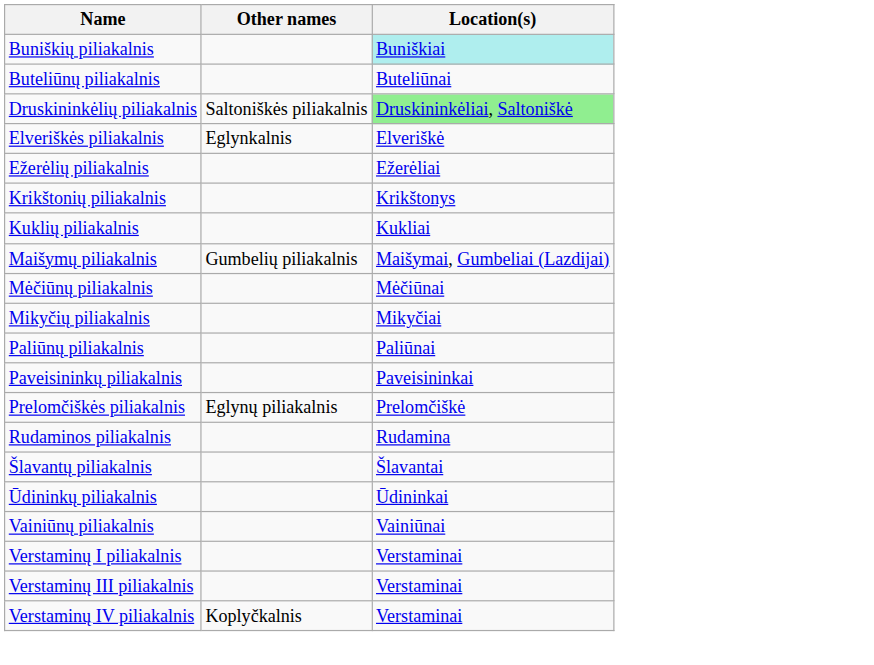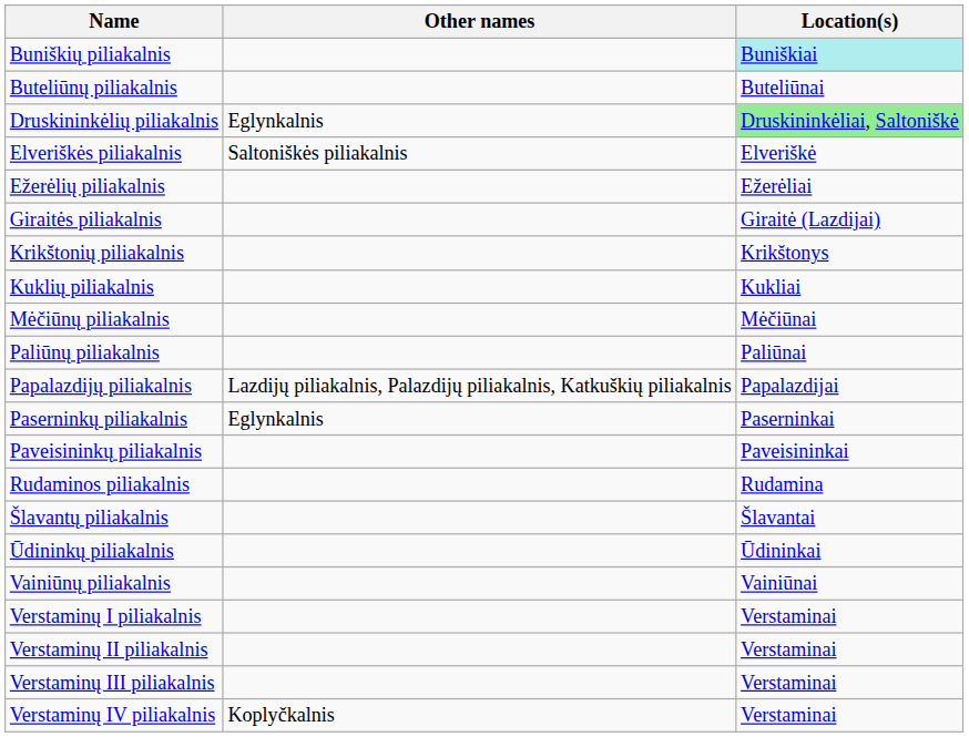 <table class="wikitable" style="font-size: 95%;">
 <tr>
 <th>Name</th>
 <th>Other names</th>
 <th>Location(s)</th>
 </tr>
 <tr>
 <td><a href='#'>Buniškių piliakalnis</a></td>
 <td></td>
 <td style="background: paleturquoise;"><a href='#'>Buniškiai</a></td>
 </tr>
 <tr>
 <td><a href='#'>Buteliūnų piliakalnis</a></td>
 <td></td>
 <td><a href='#'>Buteliūnai</a></td>
 </tr>
 <tr>
 <td><a href='#'>Druskininkėlių piliakalnis</a></td>
-<td>Saltoniškės piliakalnis</td>
+<td>Eglynkalnis</td>
 <td style="background: lightgreen;"><a href='#'>Druskininkėliai</a>, <a href='#'>Saltoniškė</a></td>
 </tr>
 <tr>
 <td><a href='#'>Elveriškės piliakalnis</a></td>
-<td>Eglynkalnis</td>
+<td>Saltoniškės piliakalnis</td>
 <td><a href='#'>Elveriškė</a></td>
 </tr>
 <tr>
 <td><a href='#'>Ežerėlių piliakalnis</a></td>
 <td></td>
 <td><a href='#'>Ežerėliai</a></td>
+</tr>
+<tr>
+<td><a href='#'>Giraitės piliakalnis</a></td>
+<td></td>
+<td><a href='#'>Giraitė (Lazdijai)</a></td>
 </tr>
 <tr>
 <td><a href='#'>Krikštonių piliakalnis</a></td>
 <td></td>
 <td><a href='#'>Krikštonys</a></td>
 </tr>
 <tr>
 <td><a href='#'>Kuklių piliakalnis</a></td>
 <td></td>
 <td><a href='#'>Kukliai</a></td>
 </tr>
 <tr>
-<td><a href='#'>Maišymų piliakalnis</a></td>
-<td>Gumbelių piliakalnis</td>
-<td><a href='#'>Maišymai</a>, <a href='#'>Gumbeliai (Lazdijai)</a></td>
-</tr>
-<tr>
 <td><a href='#'>Mėčiūnų piliakalnis</a></td>
 <td></td>
 <td><a href='#'>Mėčiūnai</a></td>
-</tr>
-<tr>
-<td><a href='#'>Mikyčių piliakalnis</a></td>
-<td></td>
-<td><a href='#'>Mikyčiai</a></td>
 </tr>
 <tr>
 <td><a href='#'>Paliūnų piliakalnis</a></td>
 <td></td>
 <td><a href='#'>Paliūnai</a></td>
 </tr>
 <tr>
+<td><a href='#'>Papalazdijų piliakalnis</a></td>
+<td>Lazdijų piliakalnis, Palazdijų piliakalnis, Katkuškių piliakalnis</td>
+<td><a href='#'>Papalazdijai</a></td>
+</tr>
+<tr>
+<td><a href='#'>Paserninkų piliakalnis</a></td>
+<td>Eglynkalnis</td>
+<td><a href='#'>Paserninkai</a></td>
+</tr>
+<tr>
 <td><a href='#'>Paveisininkų piliakalnis</a></td>
 <td></td>
 <td><a href='#'>Paveisininkai</a></td>
-</tr>
-<tr>
-<td><a href='#'>Prelomčiškės piliakalnis</a></td>
-<td>Eglynų piliakalnis</td>
-<td><a href='#'>Prelomčiškė</a></td>
 </tr>
 <tr>
 <td><a href='#'>Rudaminos piliakalnis</a></td>
 <td></td>
 <td><a href='#'>Rudamina</a></td>
 </tr>
 <tr>
 <td><a href='#'>Šlavantų piliakalnis</a></td>
 <td></td>
 <td><a href='#'>Šlavantai</a></td>
 </tr>
 <tr>
 <td><a href='#'>Ūdininkų piliakalnis</a></td>
 <td></td>
 <td><a href='#'>Ūdininkai</a></td>
 </tr>
 <tr>
 <td><a href='#'>Vainiūnų piliakalnis</a></td>
 <td></td>
 <td><a href='#'>Vainiūnai</a></td>
 </tr>
 <tr>
 <td><a href='#'>Verstaminų I piliakalnis</a></td>
 <td></td>
 <td><a href='#'>Verstaminai</a></td>
 </tr>
 <tr>
+<td><a href='#'>Verstaminų II piliakalnis</a></td>
+<td></td>
+<td><a href='#'>Verstaminai</a></td>
+</tr>
+<tr>
 <td><a href='#'>Verstaminų III piliakalnis</a></td>
 <td></td>
 <td><a href='#'>Verstaminai</a></td>
 </tr>
 <tr>
 <td><a href='#'>Verstaminų IV piliakalnis</a></td>
 <td>Koplyčkalnis</td>
 <td><a href='#'>Verstaminai</a></td>
 </tr>
 </table>
